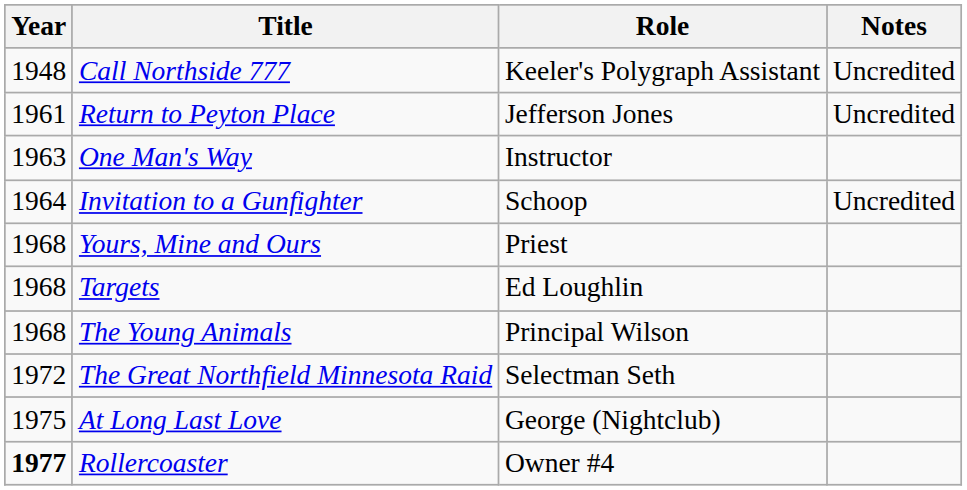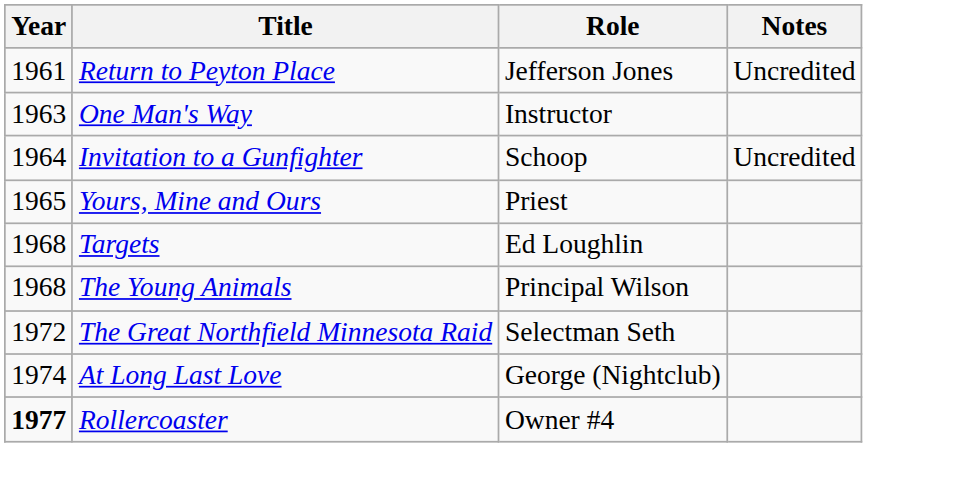 <table class="wikitable">
 <tr>
 <th>Year</th>
 <th>Title</th>
 <th>Role</th>
 <th>Notes</th>
-</tr>
-<tr>
-<td>1948</td>
-<td><em><a href='#'>Call Northside 777</a></em></td>
-<td>Keeler's Polygraph Assistant</td>
-<td>Uncredited</td>
 </tr>
 <tr>
 <td>1961</td>
 <td><em><a href='#'>Return to Peyton Place</a></em></td>
 <td>Jefferson Jones</td>
 <td>Uncredited</td>
 </tr>
 <tr>
 <td>1963</td>
 <td><em><a href='#'>One Man's Way</a></em></td>
 <td>Instructor</td>
 <td></td>
 </tr>
 <tr>
 <td>1964</td>
 <td><em><a href='#'>Invitation to a Gunfighter</a></em></td>
 <td>Schoop</td>
 <td>Uncredited</td>
 </tr>
 <tr>
-<td>1968</td>
+<td>1965</td>
 <td><em><a href='#'>Yours, Mine and Ours</a></em></td>
 <td>Priest</td>
 <td></td>
 </tr>
 <tr>
 <td>1968</td>
 <td><em><a href='#'>Targets</a></em></td>
 <td>Ed Loughlin</td>
 <td></td>
 </tr>
 <tr>
 <td>1968</td>
 <td><em><a href='#'>The Young Animals</a></em></td>
 <td>Principal Wilson</td>
 <td></td>
 </tr>
 <tr>
 <td>1972</td>
 <td><em><a href='#'>The Great Northfield Minnesota Raid</a></em></td>
 <td>Selectman Seth</td>
 <td></td>
 </tr>
 <tr>
-<td>1975</td>
+<td>1974</td>
 <td><em><a href='#'>At Long Last Love</a></em></td>
 <td>George (Nightclub)</td>
 <td></td>
 </tr>
 <tr>
 <td><strong>1977</strong></td>
 <td><em><a href='#'>Rollercoaster</a></em></td>
 <td>Owner #4</td>
 <td></td>
 </tr>
 </table>
